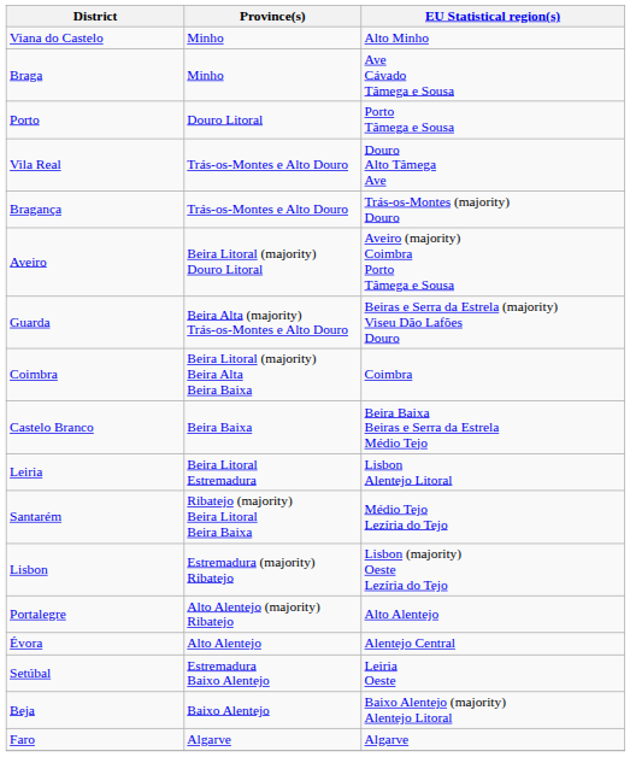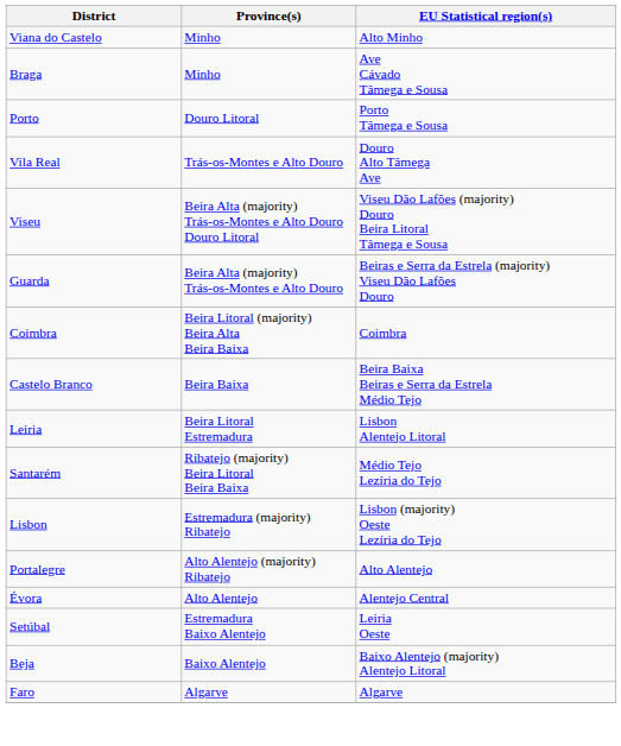 <table class="wikitable"  style="margin: 1em auto 1em auto;">
 <tr>
 <th style="width:200px; text-align:centre">District</th>
 <th style="width:200px; text-align:centre">Province(s)</th>
 <th style="width:300px; text-align:centre"><a href='#'>EU Statistical region(s)</a></th>
 </tr>
 <tr>
 <td style="text-align:left"><a href='#'>Viana do Castelo</a></td>
 <td style="text-align:left"><a href='#'>Minho</a></td>
 <td style="text-align:left"><a href='#'>Alto Minho</a></td>
 </tr>
 <tr>
 <td style="text-align:left"><a href='#'>Braga</a></td>
 <td style="text-align:left"><a href='#'>Minho</a></td>
 <td style="text-align:left"><a href='#'>Ave</a><br><a href='#'>Cávado</a><br> <a href='#'>Tâmega e Sousa</a></td>
 </tr>
 <tr>
 <td style="text-align:left"><a href='#'>Porto</a></td>
 <td style="text-align:left"><a href='#'>Douro Litoral</a></td>
 <td style="text-align:left"><a href='#'>Porto</a><br> <a href='#'>Tâmega e Sousa</a></td>
 </tr>
 <tr>
 <td style="text-align:left"><a href='#'>Vila Real</a></td>
 <td style="text-align:left"><a href='#'>Trás-os-Montes e Alto Douro</a></td>
 <td style="text-align:left"><a href='#'>Douro</a><br><a href='#'>Alto Tâmega</a><br> <a href='#'>Ave</a></td>
 </tr>
 <tr>
-<td style="text-align:left"><a href='#'>Bragança</a></td>
-<td style="text-align:left"><a href='#'>Trás-os-Montes e Alto Douro</a></td>
-<td style="text-align:left"><a href='#'>Trás-os-Montes</a> (majority)<br> <a href='#'>Douro</a></td>
-</tr>
-<tr>
-<td style="text-align:left"><a href='#'>Aveiro</a></td>
-<td style="text-align:left"><a href='#'>Beira Litoral</a> (majority)<br><a href='#'>Douro Litoral</a></td>
-<td style="text-align:left"><a href='#'>Aveiro</a> (majority)<br><a href='#'>Coimbra</a><br><a href='#'>Porto</a><br> <a href='#'>Tâmega e Sousa</a></td>
+<td style="text-align:left"><a href='#'>Viseu</a></td>
+<td style="text-align:left"><a href='#'>Beira Alta</a> (majority)<br><a href='#'>Trás-os-Montes e Alto Douro</a><br><a href='#'>Douro Litoral</a></td>
+<td style="text-align:left"><a href='#'>Viseu Dão Lafões</a> (majority)<br><a href='#'>Douro</a><br><a href='#'>Beira Litoral</a><br><a href='#'>Tâmega e Sousa</a></td>
 </tr>
 <tr>
 <td style="text-align:left"><a href='#'>Guarda</a></td>
 <td style="text-align:left"><a href='#'>Beira Alta</a> (majority)<br><a href='#'>Trás-os-Montes e Alto Douro</a></td>
 <td style="text-align:left"><a href='#'>Beiras e Serra da Estrela</a> (majority)<br><a href='#'>Viseu Dão Lafões</a><br><a href='#'>Douro</a></td>
 </tr>
 <tr>
 <td style="text-align:left"><a href='#'>Coimbra</a></td>
 <td style="text-align:left"><a href='#'>Beira Litoral</a> (majority)<br><a href='#'>Beira Alta</a><br><a href='#'>Beira Baixa</a></td>
 <td style="text-align:left"><a href='#'>Coimbra</a></td>
 </tr>
 <tr>
 <td style="text-align:left"><a href='#'>Castelo Branco</a></td>
 <td style="text-align:left"><a href='#'>Beira Baixa</a></td>
 <td style="text-align:left"><a href='#'>Beira Baixa</a><br><a href='#'>Beiras e Serra da Estrela</a><br><a href='#'>Médio Tejo</a></td>
 </tr>
 <tr>
 <td style="text-align:left"><a href='#'>Leiria</a></td>
 <td style="text-align:left"><a href='#'>Beira Litoral</a><br><a href='#'>Estremadura</a></td>
 <td style="text-align:left"><a href='#'>Lisbon</a><br><a href='#'>Alentejo Litoral</a></td>
 </tr>
 <tr>
 <td style="text-align:left"><a href='#'>Santarém</a></td>
 <td style="text-align:left"><a href='#'>Ribatejo</a> (majority)<br><a href='#'>Beira Litoral</a><br><a href='#'>Beira Baixa</a></td>
 <td style="text-align:left"><a href='#'>Médio Tejo</a><br><a href='#'>Lezíria do Tejo</a></td>
 </tr>
 <tr>
 <td style="text-align:left"><a href='#'>Lisbon</a></td>
 <td style="text-align:left"><a href='#'>Estremadura</a> (majority)<br><a href='#'>Ribatejo</a></td>
 <td style="text-align:left"><a href='#'>Lisbon</a> (majority)<br><a href='#'>Oeste</a><br><a href='#'>Lezíria do Tejo</a></td>
 </tr>
 <tr>
 <td style="text-align:left"><a href='#'>Portalegre</a></td>
 <td style="text-align:left"><a href='#'>Alto Alentejo</a> (majority)<br><a href='#'>Ribatejo</a></td>
 <td style="text-align:left"><a href='#'>Alto Alentejo</a></td>
 </tr>
 <tr>
 <td style="text-align:left"><a href='#'>Évora</a></td>
 <td style="text-align:left"><a href='#'>Alto Alentejo</a></td>
 <td style="text-align:left"><a href='#'>Alentejo Central</a></td>
 </tr>
 <tr>
 <td style="text-align:left"><a href='#'>Setúbal</a></td>
 <td style="text-align:left"><a href='#'>Estremadura</a><br><a href='#'>Baixo Alentejo</a></td>
 <td style="text-align:left"><a href='#'>Leiria</a><br><a href='#'>Oeste</a></td>
 </tr>
 <tr>
 <td style="text-align:left"><a href='#'>Beja</a></td>
 <td style="text-align:left"><a href='#'>Baixo Alentejo</a></td>
 <td style="text-align:left"><a href='#'>Baixo Alentejo</a> (majority)<br><a href='#'>Alentejo Litoral</a></td>
 </tr>
 <tr>
 <td style="text-align:left"><a href='#'>Faro</a></td>
 <td style="text-align:left"><a href='#'>Algarve</a></td>
 <td style="text-align:left"><a href='#'>Algarve</a></td>
 </tr>
 <tr>
 </tr>
 </table>
